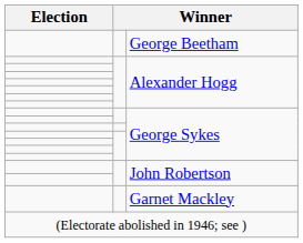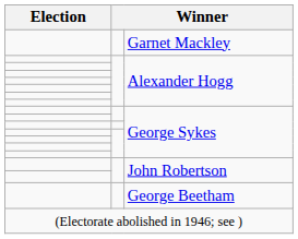 <table class=wikitable>
 <tr>
 <th width=100>Election</th>
 <th width=175 colspan=2>Winner</th>
 </tr>
 <tr>
 <td></td>
-<td width=5 bgcolor=></td>
-<td><a href='#'>George Beetham</a></td>
+<td bgcolor=></td>
+<td><a href='#'>Garnet Mackley</a></td>
 </tr>
 <tr>
 <td></td>
 <td rowspan=7 bgcolor=></td>
 <td rowspan=7><a href='#'>Alexander Hogg</a></td>
 </tr>
 <tr>
 <td></td>
 </tr>
 <tr>
 <td></td>
 </tr>
 <tr>
 <td></td>
 </tr>
 <tr>
 <td></td>
 </tr>
 <tr>
 <td></td>
 </tr>
 <tr>
 <td></td>
 </tr>
 <tr>
 <td></td>
 <td rowspan=2 bgcolor=></td>
 <td rowspan=7><a href='#'>George Sykes</a></td>
 </tr>
 <tr>
 <td></td>
 </tr>
 <tr>
 <td></td>
 <td bgcolor=></td>
 </tr>
 <tr>
 <td></td>
 <td rowspan=4 bgcolor=></td>
 </tr>
 <tr>
 <td></td>
 </tr>
 <tr>
 <td></td>
 </tr>
 <tr>
 <td></td>
 </tr>
 <tr>
 <td></td>
 <td rowspan=2 bgcolor=></td>
 <td rowspan=2><a href='#'>John Robertson</a></td>
 </tr>
 <tr>
 <td></td>
 </tr>
 <tr>
 <td></td>
-<td bgcolor=></td>
-<td><a href='#'>Garnet Mackley</a></td>
+<td width=5 bgcolor=></td>
+<td><a href='#'>George Beetham</a></td>
 </tr>
 <tr>
 <td colspan=3 align=center><small>(Electorate abolished in 1946; see )</small></td>
 </tr>
 </table>
